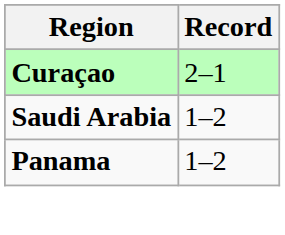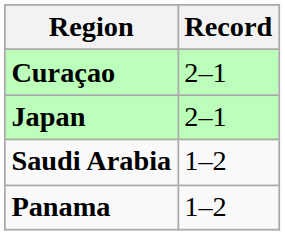 <table class="wikitable">
 <tr>
 <th>Region</th>
 <th>Record</th>
 </tr>
 <tr bgcolor=#bbffbb>
 <td><strong>Curaçao</strong></td>
+<td>2–1</td>
+</tr>
+<tr bgcolor=#bbffbb>
+<td><strong>Japan</strong></td>
 <td>2–1</td>
 </tr>
 <tr>
 <td><strong>Saudi Arabia</strong></td>
 <td>1–2</td>
 </tr>
 <tr>
 <td><strong>Panama</strong></td>
 <td>1–2</td>
 </tr>
 </table>
